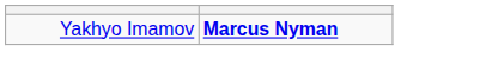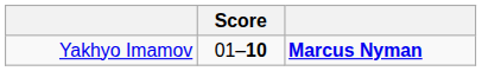 <table class="wikitable" style="text-align: center; font-size:90% ">
 <tr>
 <th align="right" width="140"></th>
+<th width="60">Score</th>
 <th align="left" width="140"></th>
 </tr>
 <tr>
 <td align=right><a href='#'>Yakhyo Imamov</a> </td>
+<td align=center>01–<strong>10</strong></td>
 <td align=left><strong> <a href='#'>Marcus Nyman</a></strong></td>
 </tr>
 </table>
